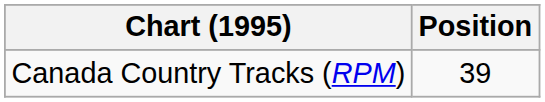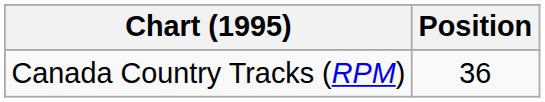 <table class="wikitable sortable">
 <tr>
 <th scope="col">Chart (1995)</th>
 <th scope="col">Position</th>
 </tr>
 <tr>
 <td>Canada Country Tracks (<em><a href='#'>RPM</a></em>)</td>
-<td align="center">39</td>
+<td align="center">36</td>
 </tr>
 </table>
